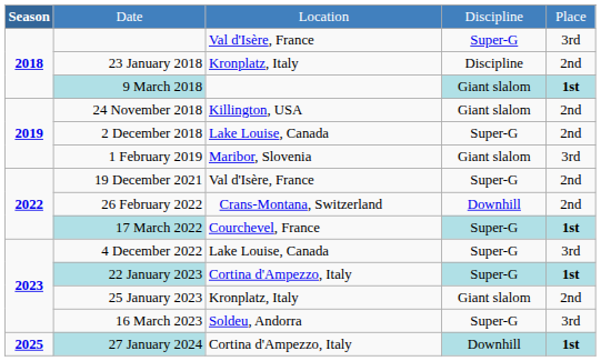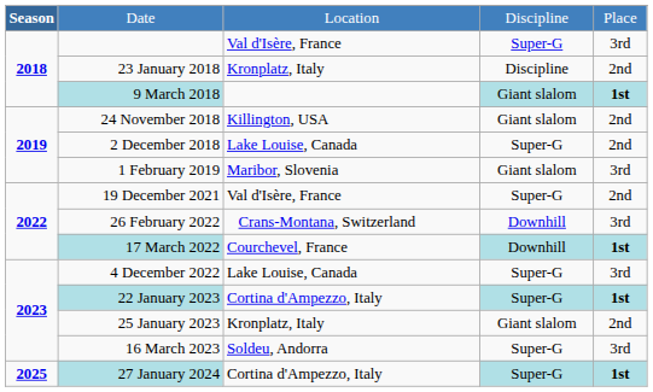 <table class="wikitable" style="font-size:95%; text-align:center; border:grey solid 1px; border-collapse:collapse;" width="40%">
 <tr style="background-color:#369; color:white;">
 <td rowspan="2" colspan="1" width="5%"><strong>Season</strong></td>
 </tr>
 <tr style="background-color:#4180be; color:white;">
 <td>Date</td>
 <td>Location</td>
 <td>Discipline</td>
 <td>Place</td>
 </tr>
 <tr>
 <td rowspan=3><strong><a href='#'>2018</a></strong></td>
 <td align=right></td>
 <td align=left> <a href='#'>Val d'Isère</a>, France</td>
 <td><a href='#'>Super-G</a></td>
 <td>3rd</td>
 </tr>
 <tr>
 <td align=right>23 January 2018</td>
 <td align=left> <a href='#'>Kronplatz</a>, Italy</td>
 <td>Discipline</td>
 <td align=center>2nd</td>
 </tr>
 <tr>
 <td align=right bgcolor="#BOEOE6">9 March 2018</td>
 <td align=left></td>
 <td bgcolor="#BOEOE6">Giant slalom</td>
 <td bgcolor="#BOEOE6"><strong>1st</strong></td>
 </tr>
 <tr>
 <td rowspan=3><strong><a href='#'>2019</a></strong></td>
 <td align=right>24 November 2018</td>
 <td align=left> <a href='#'>Killington</a>, USA</td>
 <td>Giant slalom</td>
 <td>2nd</td>
 </tr>
 <tr>
 <td align=right>2 December 2018</td>
 <td align=left> <a href='#'>Lake Louise</a>, Canada</td>
 <td>Super-G</td>
 <td>2nd</td>
 </tr>
 <tr>
 <td align=right>1 February 2019</td>
 <td align=left> <a href='#'>Maribor</a>, Slovenia</td>
 <td>Giant slalom</td>
 <td>3rd</td>
 </tr>
 <tr>
 <td rowspan=3><strong><a href='#'>2022</a></strong></td>
 <td align=right>19 December 2021</td>
 <td align=left> Val d'Isère, France</td>
 <td>Super-G</td>
 <td>2nd</td>
 </tr>
 <tr>
 <td align=right>26 February 2022</td>
 <td align=left>   <a href='#'>Crans-Montana</a>, Switzerland</td>
 <td><a href='#'>Downhill</a></td>
-<td>2nd</td>
+<td>3rd</td>
 </tr>
 <tr>
 <td bgcolor="#BOEOE6" align=right>17 March 2022</td>
 <td align=left> <a href='#'>Courchevel</a>, France</td>
-<td bgcolor="#BOEOE6">Super-G</td>
+<td bgcolor="#BOEOE6">Downhill</td>
 <td bgcolor="#BOEOE6"><strong>1st</strong></td>
 </tr>
 <tr>
 <td rowspan=4><strong><a href='#'>2023</a></strong></td>
 <td align=right>4 December 2022</td>
 <td align=left> Lake Louise, Canada</td>
 <td>Super-G</td>
 <td>3rd</td>
 </tr>
 <tr>
 <td bgcolor="#BOEOE6" align=right>22 January 2023</td>
 <td align=left> <a href='#'>Cortina d'Ampezzo</a>, Italy</td>
 <td bgcolor="#BOEOE6">Super-G</td>
 <td bgcolor="#BOEOE6"><strong>1st</strong></td>
 </tr>
 <tr>
 <td align=right>25 January 2023</td>
 <td align=left> Kronplatz, Italy</td>
 <td align=center>Giant slalom</td>
 <td align=center>2nd</td>
 </tr>
 <tr>
 <td align=right>16 March 2023</td>
 <td align=left> <a href='#'>Soldeu</a>, Andorra</td>
 <td>Super-G</td>
 <td>3rd</td>
 </tr>
 <tr>
 <td rowspan=1><strong><a href='#'>2025</a></strong></td>
 <td bgcolor="#BOEOE6" align=right>27 January 2024</td>
 <td align=left> Cortina d'Ampezzo, Italy</td>
-<td bgcolor="#BOEOE6">Downhill</td>
+<td bgcolor="#BOEOE6">Super-G</td>
 <td bgcolor="#BOEOE6"><strong>1st</strong></td>
 </tr>
 </table>
